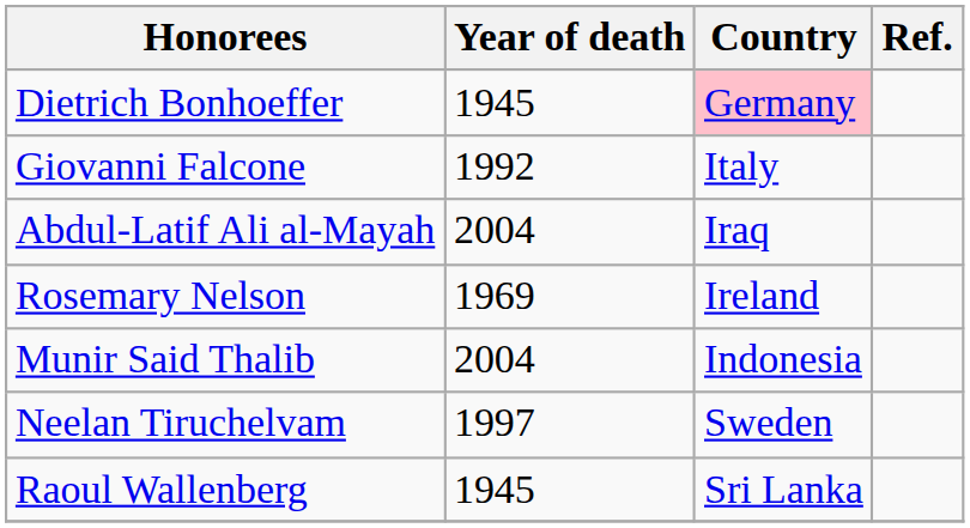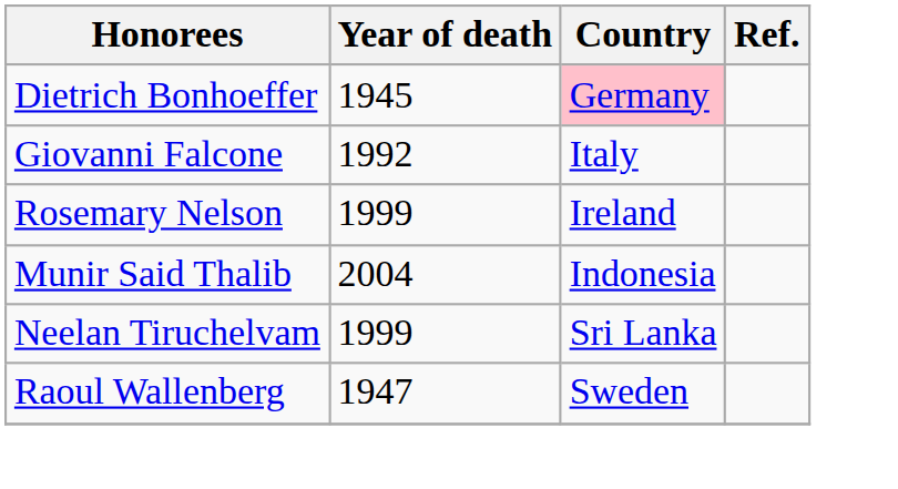 <table class="wikitable" |>
 <tr>
 <th>Honorees</th>
 <th>Year of death</th>
 <th>Country</th>
 <th>Ref.</th>
 </tr>
 <tr>
 <td><a href='#'>Dietrich Bonhoeffer</a></td>
 <td>1945</td>
 <td style="background: pink;"><a href='#'>Germany</a></td>
 <td></td>
 </tr>
 <tr>
 <td><a href='#'>Giovanni Falcone</a></td>
 <td>1992</td>
 <td><a href='#'>Italy</a></td>
 <td></td>
 </tr>
 <tr>
-<td><a href='#'>Abdul-Latif Ali al-Mayah</a></td>
-<td>2004</td>
-<td><a href='#'>Iraq</a></td>
-<td></td>
-</tr>
-<tr>
 <td><a href='#'>Rosemary Nelson</a></td>
-<td>1969</td>
+<td>1999</td>
 <td><a href='#'>Ireland</a></td>
 <td></td>
 </tr>
 <tr>
 <td><a href='#'>Munir Said Thalib</a></td>
 <td>2004</td>
 <td><a href='#'>Indonesia</a></td>
 <td></td>
 </tr>
 <tr>
 <td><a href='#'>Neelan Tiruchelvam</a></td>
-<td>1997</td>
-<td><a href='#'>Sweden</a></td>
+<td>1999</td>
+<td><a href='#'>Sri Lanka</a></td>
 <td></td>
 </tr>
 <tr>
 <td><a href='#'>Raoul Wallenberg</a></td>
-<td>1945</td>
-<td><a href='#'>Sri Lanka</a></td>
+<td>1947</td>
+<td><a href='#'>Sweden</a></td>
 <td></td>
 </tr>
 <tr>
 </tr>
 </table>
